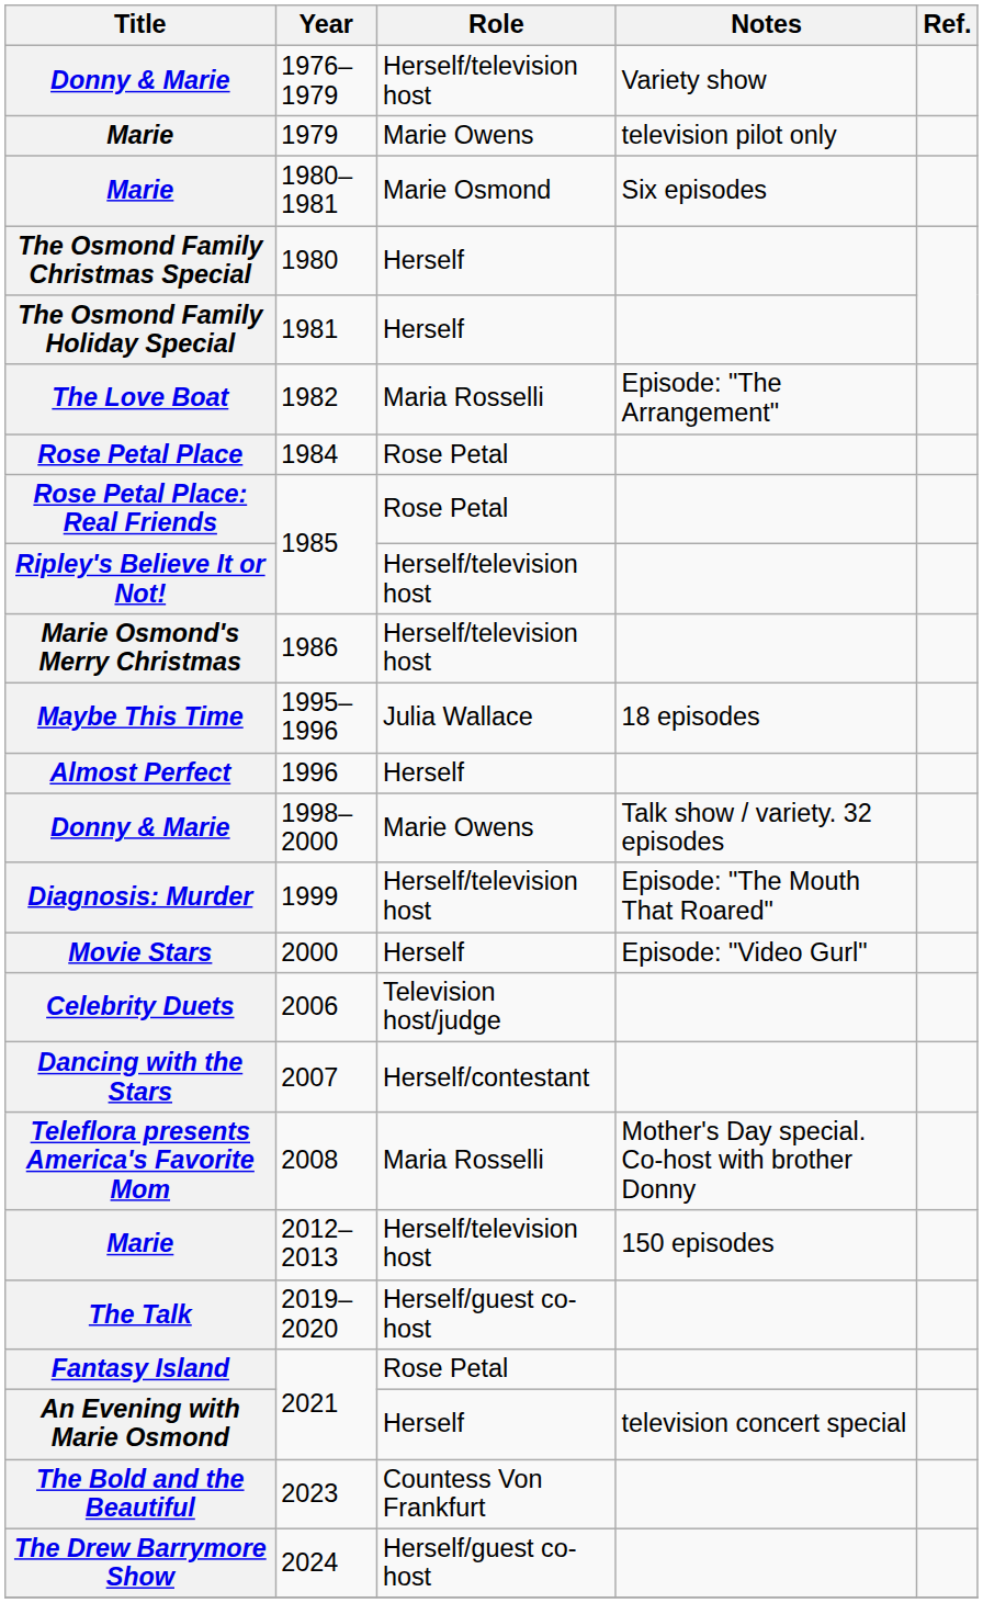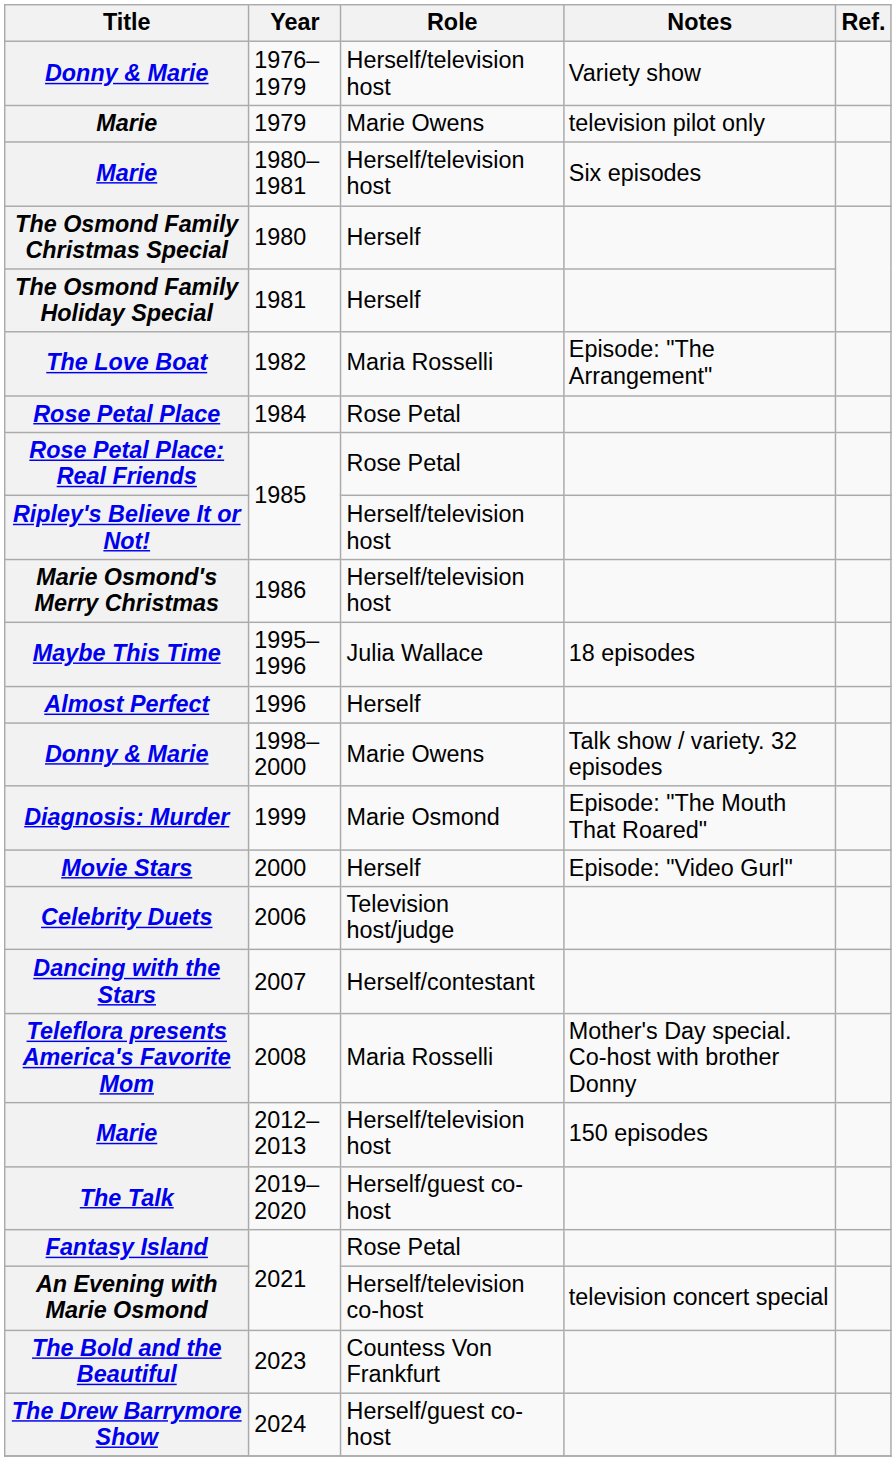 <table class="wikitable sortable plainrowheaders">
 <tr>
 <th scope="col">Title</th>
 <th scope="col">Year</th>
 <th scope="col">Role</th>
 <th scope="col" class="unsortable">Notes</th>
 <th scope="col" class="unsortable">Ref.</th>
 </tr>
 <tr>
 <th scope="row"><em><a href='#'>Donny & Marie</a></em></th>
 <td>1976–1979</td>
 <td>Herself/television host</td>
 <td>Variety show</td>
 <td align="center"></td>
 </tr>
 <tr>
 <th scope="row"><em>Marie</em></th>
 <td>1979</td>
 <td>Marie Owens</td>
 <td>television pilot only</td>
 <td align="center"></td>
 </tr>
 <tr>
 <th scope="row"><em><a href='#'>Marie</a></em></th>
 <td>1980–1981</td>
-<td>Marie Osmond</td>
+<td>Herself/television host</td>
 <td>Six episodes</td>
 <td align="center"></td>
 </tr>
 <tr>
 <th scope="row"><em>The Osmond Family Christmas Special</em></th>
 <td>1980</td>
 <td>Herself</td>
 <td></td>
 <td align="center" rowspan="2"></td>
 </tr>
 <tr>
 <th scope="row"><em>The Osmond Family Holiday Special</em></th>
 <td>1981</td>
 <td>Herself</td>
 <td></td>
 </tr>
 <tr>
 <th scope="row"><em><a href='#'>The Love Boat</a></em></th>
 <td>1982</td>
 <td>Maria Rosselli</td>
 <td>Episode: "The Arrangement"</td>
 <td align="center"></td>
 </tr>
 <tr>
 <th scope="row"><em><a href='#'>Rose Petal Place</a></em></th>
 <td>1984</td>
 <td>Rose Petal</td>
 <td></td>
 <td align="center"></td>
 </tr>
 <tr>
 <th scope="row"><em><a href='#'>Rose Petal Place: Real Friends</a></em></th>
 <td rowspan="2">1985</td>
 <td>Rose Petal</td>
 <td></td>
 <td align="center"></td>
 </tr>
 <tr>
 <th scope="row"><em><a href='#'>Ripley's Believe It or Not!</a></em></th>
 <td>Herself/television host</td>
 <td></td>
 <td align="center"></td>
 </tr>
 <tr>
 <th scope="row"><em>Marie Osmond's Merry Christmas</em></th>
 <td>1986</td>
 <td>Herself/television host</td>
 <td></td>
 <td align="center"></td>
 </tr>
 <tr>
 <th scope="row"><em><a href='#'>Maybe This Time</a></em></th>
 <td>1995–1996</td>
 <td>Julia Wallace</td>
 <td>18 episodes</td>
 <td align="center"></td>
 </tr>
 <tr>
 <th scope="row"><em><a href='#'>Almost Perfect</a></em></th>
 <td>1996</td>
 <td>Herself</td>
 <td></td>
 <td align="center"></td>
 </tr>
 <tr>
 <th scope="row"><em><a href='#'>Donny & Marie</a></em></th>
 <td>1998–2000</td>
 <td>Marie Owens</td>
 <td>Talk show / variety. 32 episodes</td>
 <td align="center"></td>
 </tr>
 <tr>
 <th scope="row"><em><a href='#'>Diagnosis: Murder</a></em></th>
 <td>1999</td>
-<td>Herself/television host</td>
+<td>Marie Osmond</td>
 <td>Episode: "The Mouth That Roared"</td>
 <td align="center"></td>
 </tr>
 <tr>
 <th scope="row"><em><a href='#'>Movie Stars</a></em></th>
 <td>2000</td>
 <td>Herself</td>
 <td>Episode: "Video Gurl"</td>
 <td align="center"></td>
 </tr>
 <tr>
 <th scope="row"><em><a href='#'>Celebrity Duets</a></em></th>
 <td>2006</td>
 <td>Television host/judge</td>
 <td></td>
 <td align="center"></td>
 </tr>
 <tr>
 <th scope="row"><em><a href='#'>Dancing with the Stars</a></em></th>
 <td>2007</td>
 <td>Herself/contestant</td>
 <td></td>
 <td align="center"></td>
 </tr>
 <tr>
 <th scope="row"><em><a href='#'>Teleflora presents America's Favorite Mom</a></em></th>
 <td>2008</td>
 <td>Maria Rosselli</td>
 <td>Mother's Day special. Co-host with brother Donny</td>
 <td align="center"></td>
 </tr>
 <tr>
 <th scope="row"><em><a href='#'>Marie</a></em></th>
 <td>2012–2013</td>
 <td>Herself/television host</td>
 <td>150 episodes</td>
 <td align="center"></td>
 </tr>
 <tr>
 <th scope="row"><em><a href='#'>The Talk</a></em></th>
 <td>2019–2020</td>
 <td>Herself/guest co-host</td>
 <td></td>
 <td align="center"></td>
 </tr>
 <tr>
 <th scope="row"><em><a href='#'>Fantasy Island</a></em></th>
 <td rowspan="2">2021</td>
 <td>Rose Petal</td>
 <td></td>
 <td align="center"></td>
 </tr>
 <tr>
 <th scope="row"><em>An Evening with Marie Osmond</em></th>
-<td>Herself</td>
+<td>Herself/television co-host</td>
 <td>television concert special</td>
 <td align="center"></td>
 </tr>
 <tr>
 <th scope="row"><em><a href='#'>The Bold and the Beautiful</a></em></th>
 <td>2023</td>
 <td>Countess Von Frankfurt</td>
 <td></td>
 <td align="center"></td>
 </tr>
 <tr>
 <th scope="row"><em><a href='#'>The Drew Barrymore Show</a></em></th>
 <td>2024</td>
 <td>Herself/guest co-host</td>
 <td></td>
 <td align="center"></td>
 </tr>
 <tr>
 </tr>
 </table>
